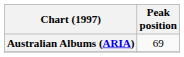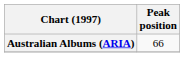 <table class="wikitable sortable plainrowheaders">
 <tr>
 <th scope="col">Chart (1997)</th>
 <th scope="col">Peak<br>position</th>
 </tr>
 <tr>
 <th scope="row">Australian Albums (<a href='#'>ARIA</a>)</th>
-<td style="text-align:center;">69</td>
+<td style="text-align:center;">66</td>
 </tr>
 <tr>
 </tr>
 </table>
